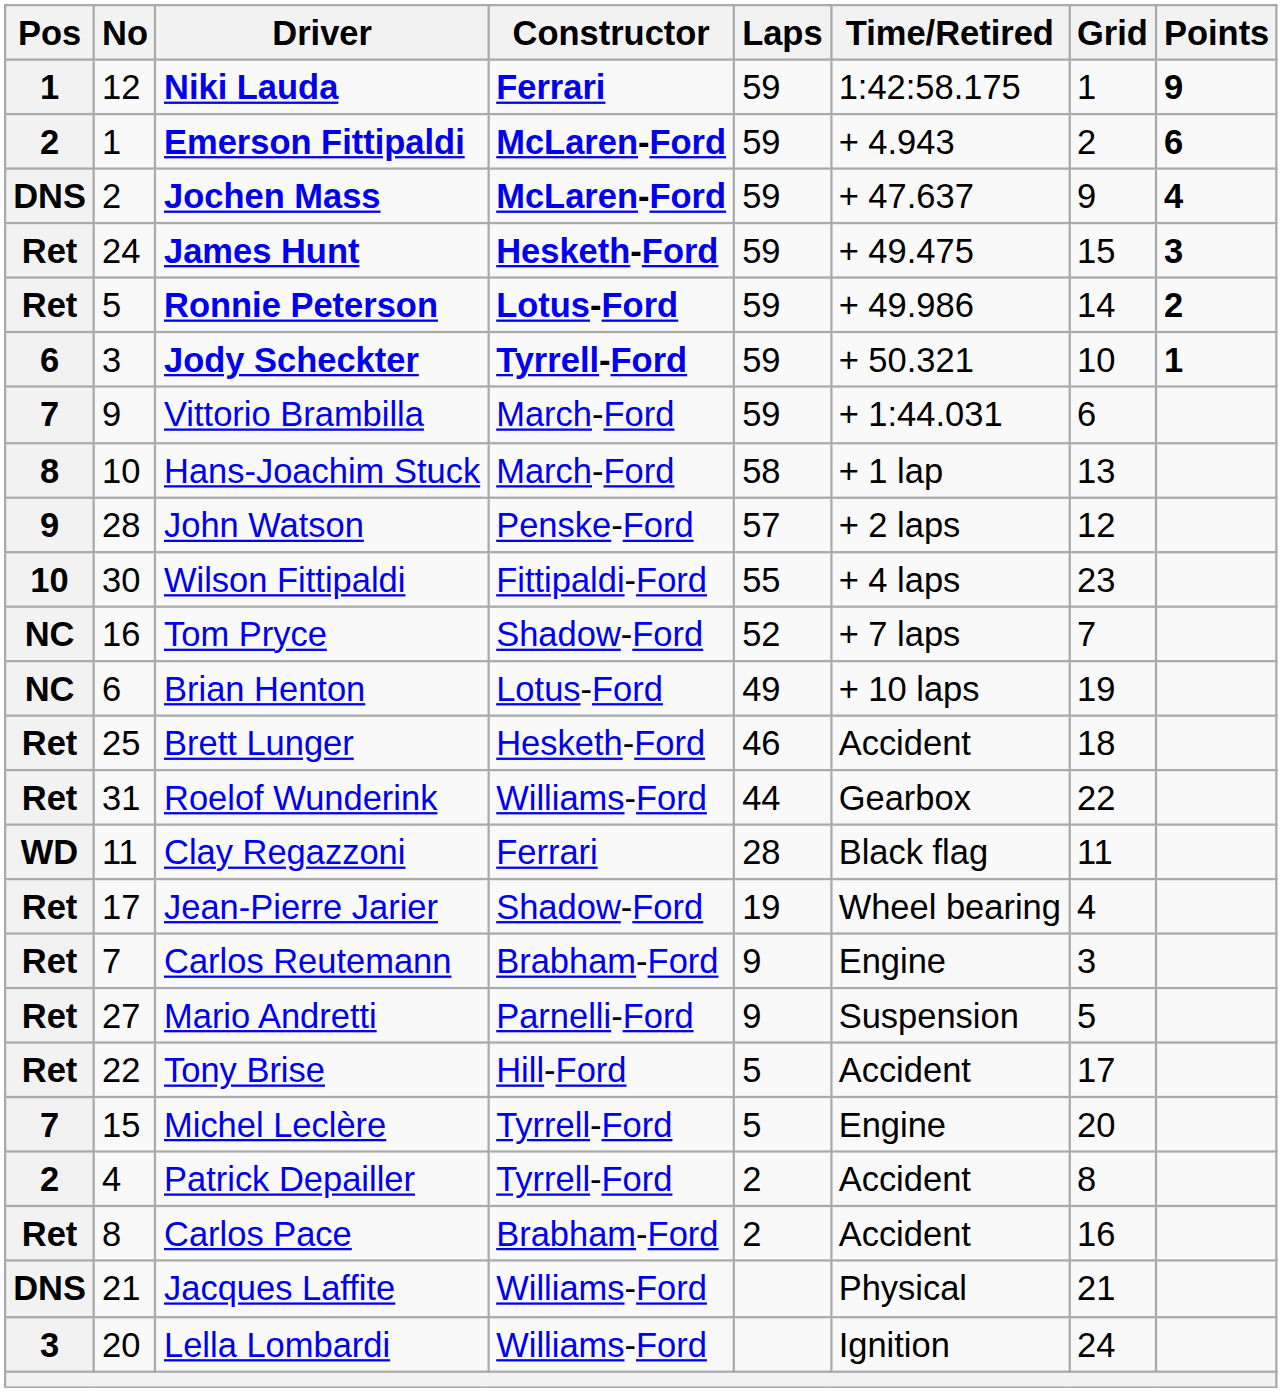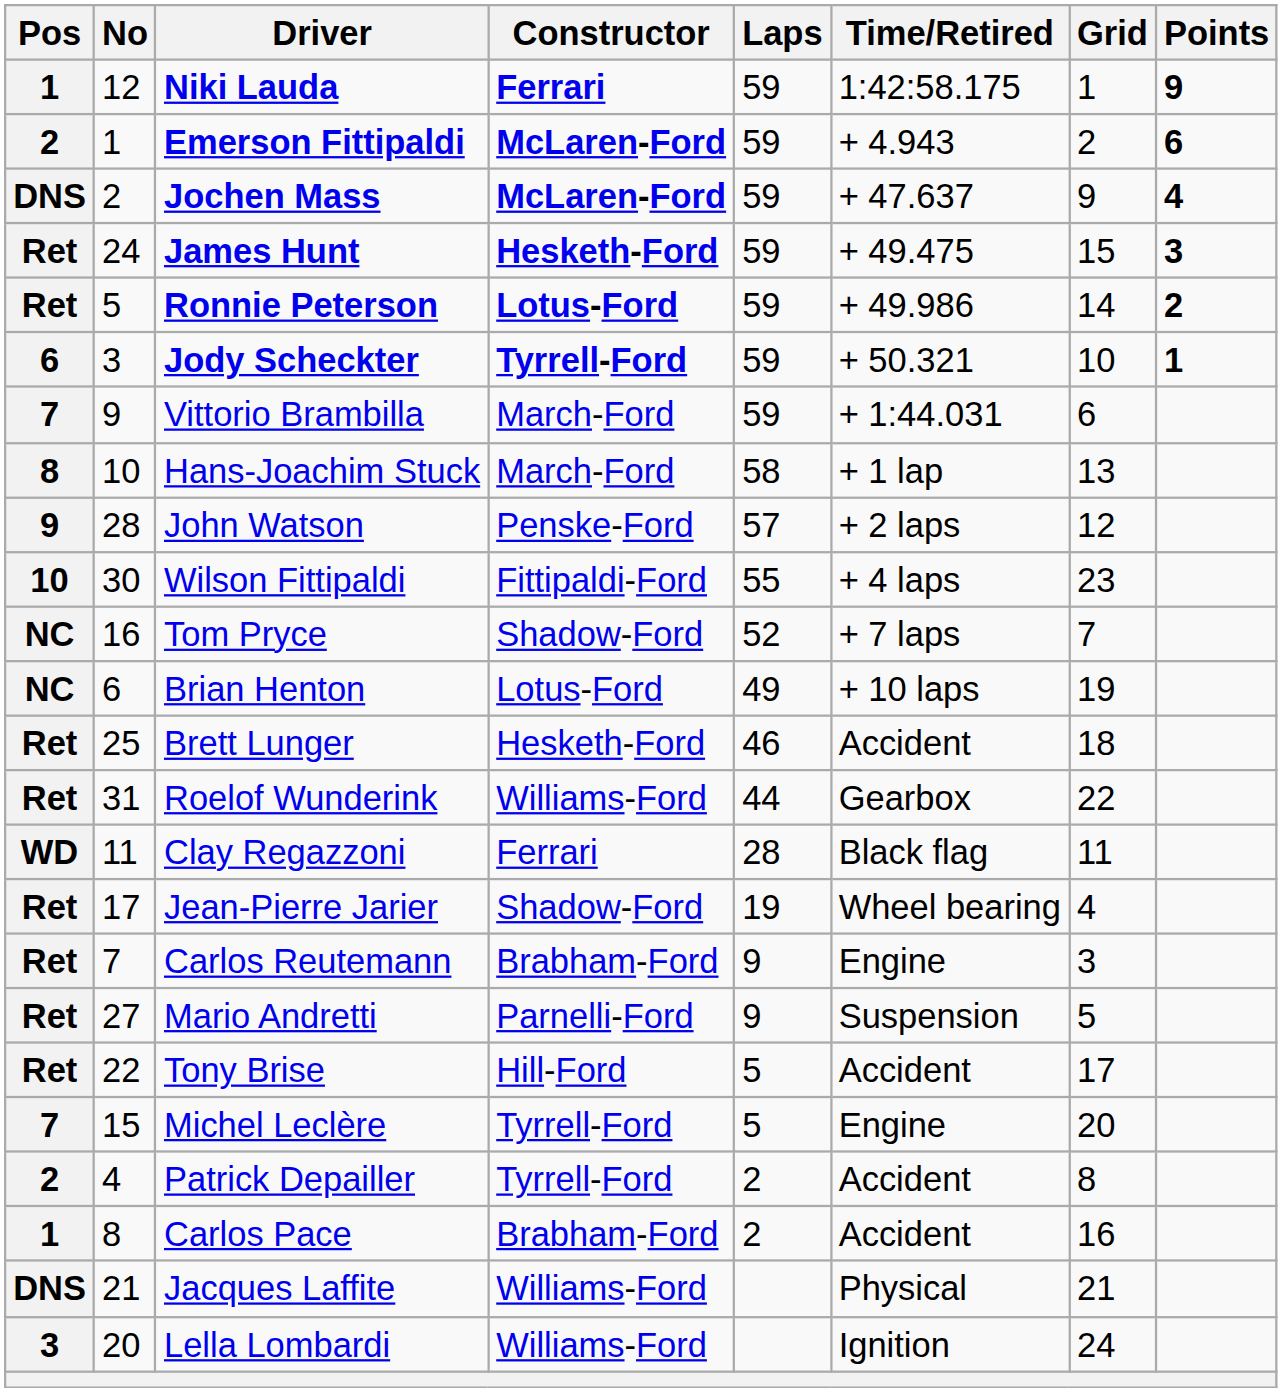 <table class="wikitable" style="font-size: 95%;">
 <tr>
 <th>Pos</th>
 <th>No</th>
 <th>Driver</th>
 <th>Constructor</th>
 <th>Laps</th>
 <th>Time/Retired</th>
 <th>Grid</th>
 <th>Points</th>
 </tr>
 <tr>
 <th>1</th>
 <td>12</td>
 <td> <strong><a href='#'>Niki Lauda</a></strong></td>
 <td><strong><a href='#'>Ferrari</a></strong></td>
 <td>59</td>
 <td>1:42:58.175</td>
 <td>1</td>
 <td><strong>9</strong></td>
 </tr>
 <tr>
 <th>2</th>
 <td>1</td>
 <td> <strong><a href='#'>Emerson Fittipaldi</a></strong></td>
 <td><strong><a href='#'>McLaren</a>-<a href='#'>Ford</a></strong></td>
 <td>59</td>
 <td>+ 4.943</td>
 <td>2</td>
 <td><strong>6</strong></td>
 </tr>
 <tr>
 <th>DNS</th>
 <td>2</td>
 <td> <strong><a href='#'>Jochen Mass</a></strong></td>
 <td><strong><a href='#'>McLaren</a>-<a href='#'>Ford</a></strong></td>
 <td>59</td>
 <td>+ 47.637</td>
 <td>9</td>
 <td><strong>4</strong></td>
 </tr>
 <tr>
 <th>Ret</th>
 <td>24</td>
 <td> <strong><a href='#'>James Hunt</a></strong></td>
 <td><strong><a href='#'>Hesketh</a>-<a href='#'>Ford</a></strong></td>
 <td>59</td>
 <td>+ 49.475</td>
 <td>15</td>
 <td><strong>3</strong></td>
 </tr>
 <tr>
 <th>Ret</th>
 <td>5</td>
 <td> <strong><a href='#'>Ronnie Peterson</a></strong></td>
 <td><strong><a href='#'>Lotus</a>-<a href='#'>Ford</a></strong></td>
 <td>59</td>
 <td>+ 49.986</td>
 <td>14</td>
 <td><strong>2</strong></td>
 </tr>
 <tr>
 <th>6</th>
 <td>3</td>
 <td> <strong><a href='#'>Jody Scheckter</a></strong></td>
 <td><strong><a href='#'>Tyrrell</a>-<a href='#'>Ford</a></strong></td>
 <td>59</td>
 <td>+ 50.321</td>
 <td>10</td>
 <td><strong>1</strong></td>
 </tr>
 <tr>
 <th>7</th>
 <td>9</td>
 <td> <a href='#'>Vittorio Brambilla</a></td>
 <td><a href='#'>March</a>-<a href='#'>Ford</a></td>
 <td>59</td>
 <td>+ 1:44.031</td>
 <td>6</td>
 <td> </td>
 </tr>
 <tr>
 <th>8</th>
 <td>10</td>
 <td> <a href='#'>Hans-Joachim Stuck</a></td>
 <td><a href='#'>March</a>-<a href='#'>Ford</a></td>
 <td>58</td>
 <td>+ 1 lap</td>
 <td>13</td>
 <td> </td>
 </tr>
 <tr>
 <th>9</th>
 <td>28</td>
 <td> <a href='#'>John Watson</a></td>
 <td><a href='#'>Penske</a>-<a href='#'>Ford</a></td>
 <td>57</td>
 <td>+ 2 laps</td>
 <td>12</td>
 <td> </td>
 </tr>
 <tr>
 <th>10</th>
 <td>30</td>
 <td> <a href='#'>Wilson Fittipaldi</a></td>
 <td><a href='#'>Fittipaldi</a>-<a href='#'>Ford</a></td>
 <td>55</td>
 <td>+ 4 laps</td>
 <td>23</td>
 <td> </td>
 </tr>
 <tr>
 <th>NC</th>
 <td>16</td>
 <td> <a href='#'>Tom Pryce</a></td>
 <td><a href='#'>Shadow</a>-<a href='#'>Ford</a></td>
 <td>52</td>
 <td>+ 7 laps</td>
 <td>7</td>
 <td> </td>
 </tr>
 <tr>
 <th>NC</th>
 <td>6</td>
 <td> <a href='#'>Brian Henton</a></td>
 <td><a href='#'>Lotus</a>-<a href='#'>Ford</a></td>
 <td>49</td>
 <td>+ 10 laps</td>
 <td>19</td>
 <td> </td>
 </tr>
 <tr>
 <th>Ret</th>
 <td>25</td>
 <td> <a href='#'>Brett Lunger</a></td>
 <td><a href='#'>Hesketh</a>-<a href='#'>Ford</a></td>
 <td>46</td>
 <td>Accident</td>
 <td>18</td>
 <td> </td>
 </tr>
 <tr>
 <th>Ret</th>
 <td>31</td>
 <td> <a href='#'>Roelof Wunderink</a></td>
 <td><a href='#'>Williams</a>-<a href='#'>Ford</a></td>
 <td>44</td>
 <td>Gearbox</td>
 <td>22</td>
 <td> </td>
 </tr>
 <tr>
 <th>WD</th>
 <td>11</td>
 <td> <a href='#'>Clay Regazzoni</a></td>
 <td><a href='#'>Ferrari</a></td>
 <td>28</td>
 <td>Black flag</td>
 <td>11</td>
 <td> </td>
 </tr>
 <tr>
 <th>Ret</th>
 <td>17</td>
 <td> <a href='#'>Jean-Pierre Jarier</a></td>
 <td><a href='#'>Shadow</a>-<a href='#'>Ford</a></td>
 <td>19</td>
 <td>Wheel bearing</td>
 <td>4</td>
 <td> </td>
 </tr>
 <tr>
 <th>Ret</th>
 <td>7</td>
 <td> <a href='#'>Carlos Reutemann</a></td>
 <td><a href='#'>Brabham</a>-<a href='#'>Ford</a></td>
 <td>9</td>
 <td>Engine</td>
 <td>3</td>
 <td> </td>
 </tr>
 <tr>
 <th>Ret</th>
 <td>27</td>
 <td> <a href='#'>Mario Andretti</a></td>
 <td><a href='#'>Parnelli</a>-<a href='#'>Ford</a></td>
 <td>9</td>
 <td>Suspension</td>
 <td>5</td>
 <td> </td>
 </tr>
 <tr>
 <th>Ret</th>
 <td>22</td>
 <td> <a href='#'>Tony Brise</a></td>
 <td><a href='#'>Hill</a>-<a href='#'>Ford</a></td>
 <td>5</td>
 <td>Accident</td>
 <td>17</td>
 <td> </td>
 </tr>
 <tr>
 <th>7</th>
 <td>15</td>
 <td> <a href='#'>Michel Leclère</a></td>
 <td><a href='#'>Tyrrell</a>-<a href='#'>Ford</a></td>
 <td>5</td>
 <td>Engine</td>
 <td>20</td>
 <td> </td>
 </tr>
 <tr>
 <th>2</th>
 <td>4</td>
 <td> <a href='#'>Patrick Depailler</a></td>
 <td><a href='#'>Tyrrell</a>-<a href='#'>Ford</a></td>
 <td>2</td>
 <td>Accident</td>
 <td>8</td>
 <td> </td>
 </tr>
 <tr>
-<th>Ret</th>
+<th>1</th>
 <td>8</td>
 <td> <a href='#'>Carlos Pace</a></td>
 <td><a href='#'>Brabham</a>-<a href='#'>Ford</a></td>
 <td>2</td>
 <td>Accident</td>
 <td>16</td>
 <td> </td>
 </tr>
 <tr>
 <th>DNS</th>
 <td>21</td>
 <td> <a href='#'>Jacques Laffite</a></td>
 <td><a href='#'>Williams</a>-<a href='#'>Ford</a></td>
 <td></td>
 <td>Physical</td>
 <td>21</td>
 <td></td>
 </tr>
 <tr>
 <th>3</th>
 <td>20</td>
 <td> <a href='#'>Lella Lombardi</a></td>
 <td><a href='#'>Williams</a>-<a href='#'>Ford</a></td>
 <td></td>
 <td>Ignition</td>
 <td>24</td>
 <td></td>
 </tr>
 <tr>
 <th colspan="8"></th>
 </tr>
 </table>
